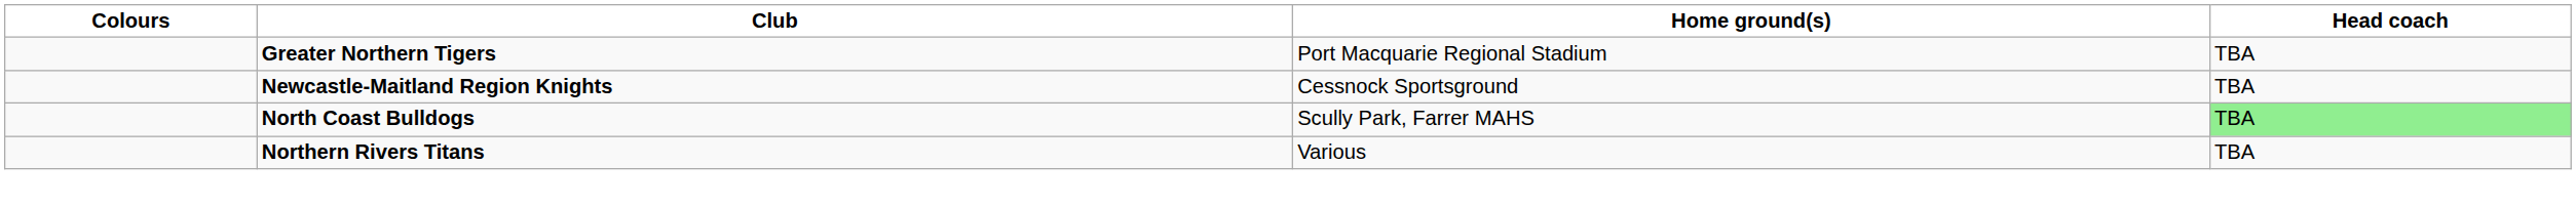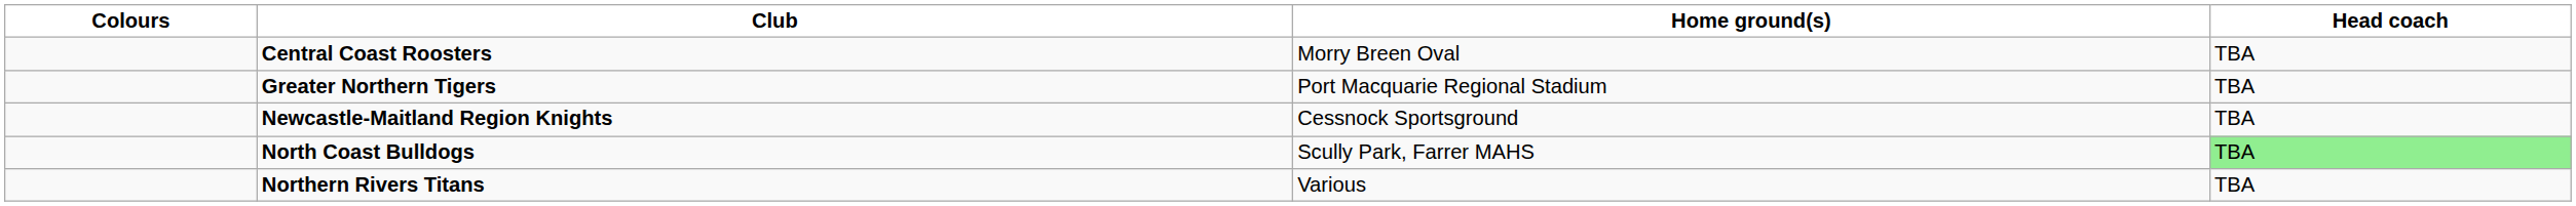 <table class="wikitable" style="width:100%; text-align:left">
 <tr>
 <th style="background:white">Colours</th>
 <th style="background:white">Club</th>
 <th style="background:white">Home ground(s)</th>
 <th style="background:white">Head coach</th>
+</tr>
+<tr>
+<td></td>
+<td><strong>Central Coast Roosters</strong></td>
+<td>Morry Breen Oval</td>
+<td>TBA</td>
 </tr>
 <tr>
 <td></td>
 <td><strong>Greater Northern Tigers</strong></td>
 <td>Port Macquarie Regional Stadium</td>
 <td>TBA</td>
 </tr>
 <tr>
 <td></td>
 <td><strong>Newcastle-Maitland Region Knights</strong></td>
 <td>Cessnock Sportsground</td>
 <td>TBA</td>
 </tr>
 <tr>
 <td></td>
 <td><strong>North Coast Bulldogs</strong></td>
 <td>Scully Park, Farrer MAHS</td>
 <td style="background: lightgreen;">TBA</td>
 </tr>
 <tr>
 <td></td>
 <td><strong>Northern Rivers Titans</strong></td>
 <td>Various</td>
 <td>TBA</td>
 </tr>
 </table>
